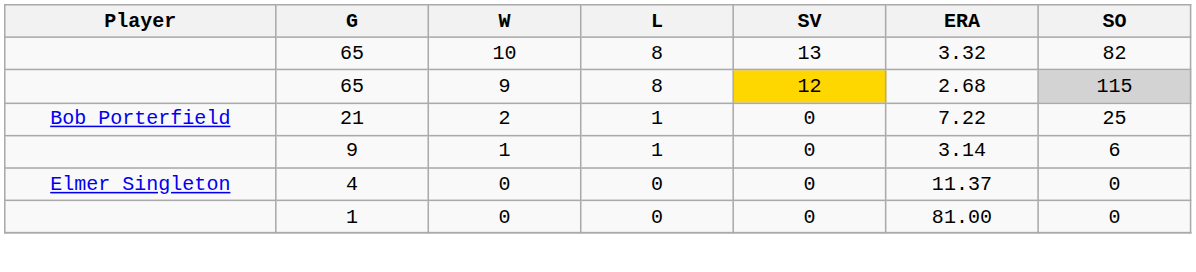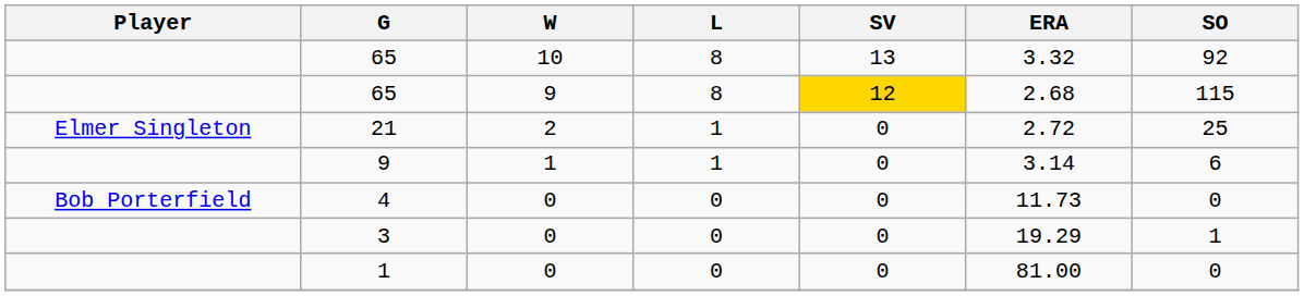 <table class="wikitable sortable">
 <tr>
 <th bgcolor="#DDDDFF" width="16%">Player</th>
 <th bgcolor="#DDDDFF" width="9%">G</th>
 <th bgcolor="#DDDDFF" width="9%">W</th>
 <th bgcolor="#DDDDFF" width="9%">L</th>
 <th bgcolor="#DDDDFF" width="9%">SV</th>
 <th bgcolor="#DDDDFF" width="9%">ERA</th>
 <th bgcolor="#DDDDFF" width="9%">SO</th>
 </tr>
 <tr align="center">
 <td></td>
 <td>65</td>
 <td>10</td>
 <td>8</td>
 <td>13</td>
 <td>3.32</td>
-<td>82</td>
+<td>92</td>
 </tr>
 <tr align="center">
 <td></td>
 <td>65</td>
 <td>9</td>
 <td>8</td>
 <td style="background: gold;">12</td>
 <td>2.68</td>
-<td style="background: lightgrey;">115</td>
+<td>115</td>
 </tr>
 <tr align="center">
-<td><a href='#'>Bob Porterfield</a></td>
+<td><a href='#'>Elmer Singleton</a></td>
 <td>21</td>
 <td>2</td>
 <td>1</td>
 <td>0</td>
-<td>7.22</td>
+<td>2.72</td>
 <td>25</td>
 </tr>
 <tr align=center>
 <td></td>
 <td>9</td>
 <td>1</td>
 <td>1</td>
 <td>0</td>
 <td>3.14</td>
 <td>6</td>
 </tr>
 <tr align="center">
-<td><a href='#'>Elmer Singleton</a></td>
+<td><a href='#'>Bob Porterfield</a></td>
 <td>4</td>
 <td>0</td>
 <td>0</td>
 <td>0</td>
-<td>11.37</td>
+<td>11.73</td>
 <td>0</td>
+</tr>
+<tr align=center>
+<td></td>
+<td>3</td>
+<td>0</td>
+<td>0</td>
+<td>0</td>
+<td>19.29</td>
+<td>1</td>
 </tr>
 <tr align="center">
 <td></td>
 <td>1</td>
 <td>0</td>
 <td>0</td>
 <td>0</td>
 <td>81.00</td>
 <td>0</td>
 </tr>
 <tr align="center">
 </tr>
 </table>
